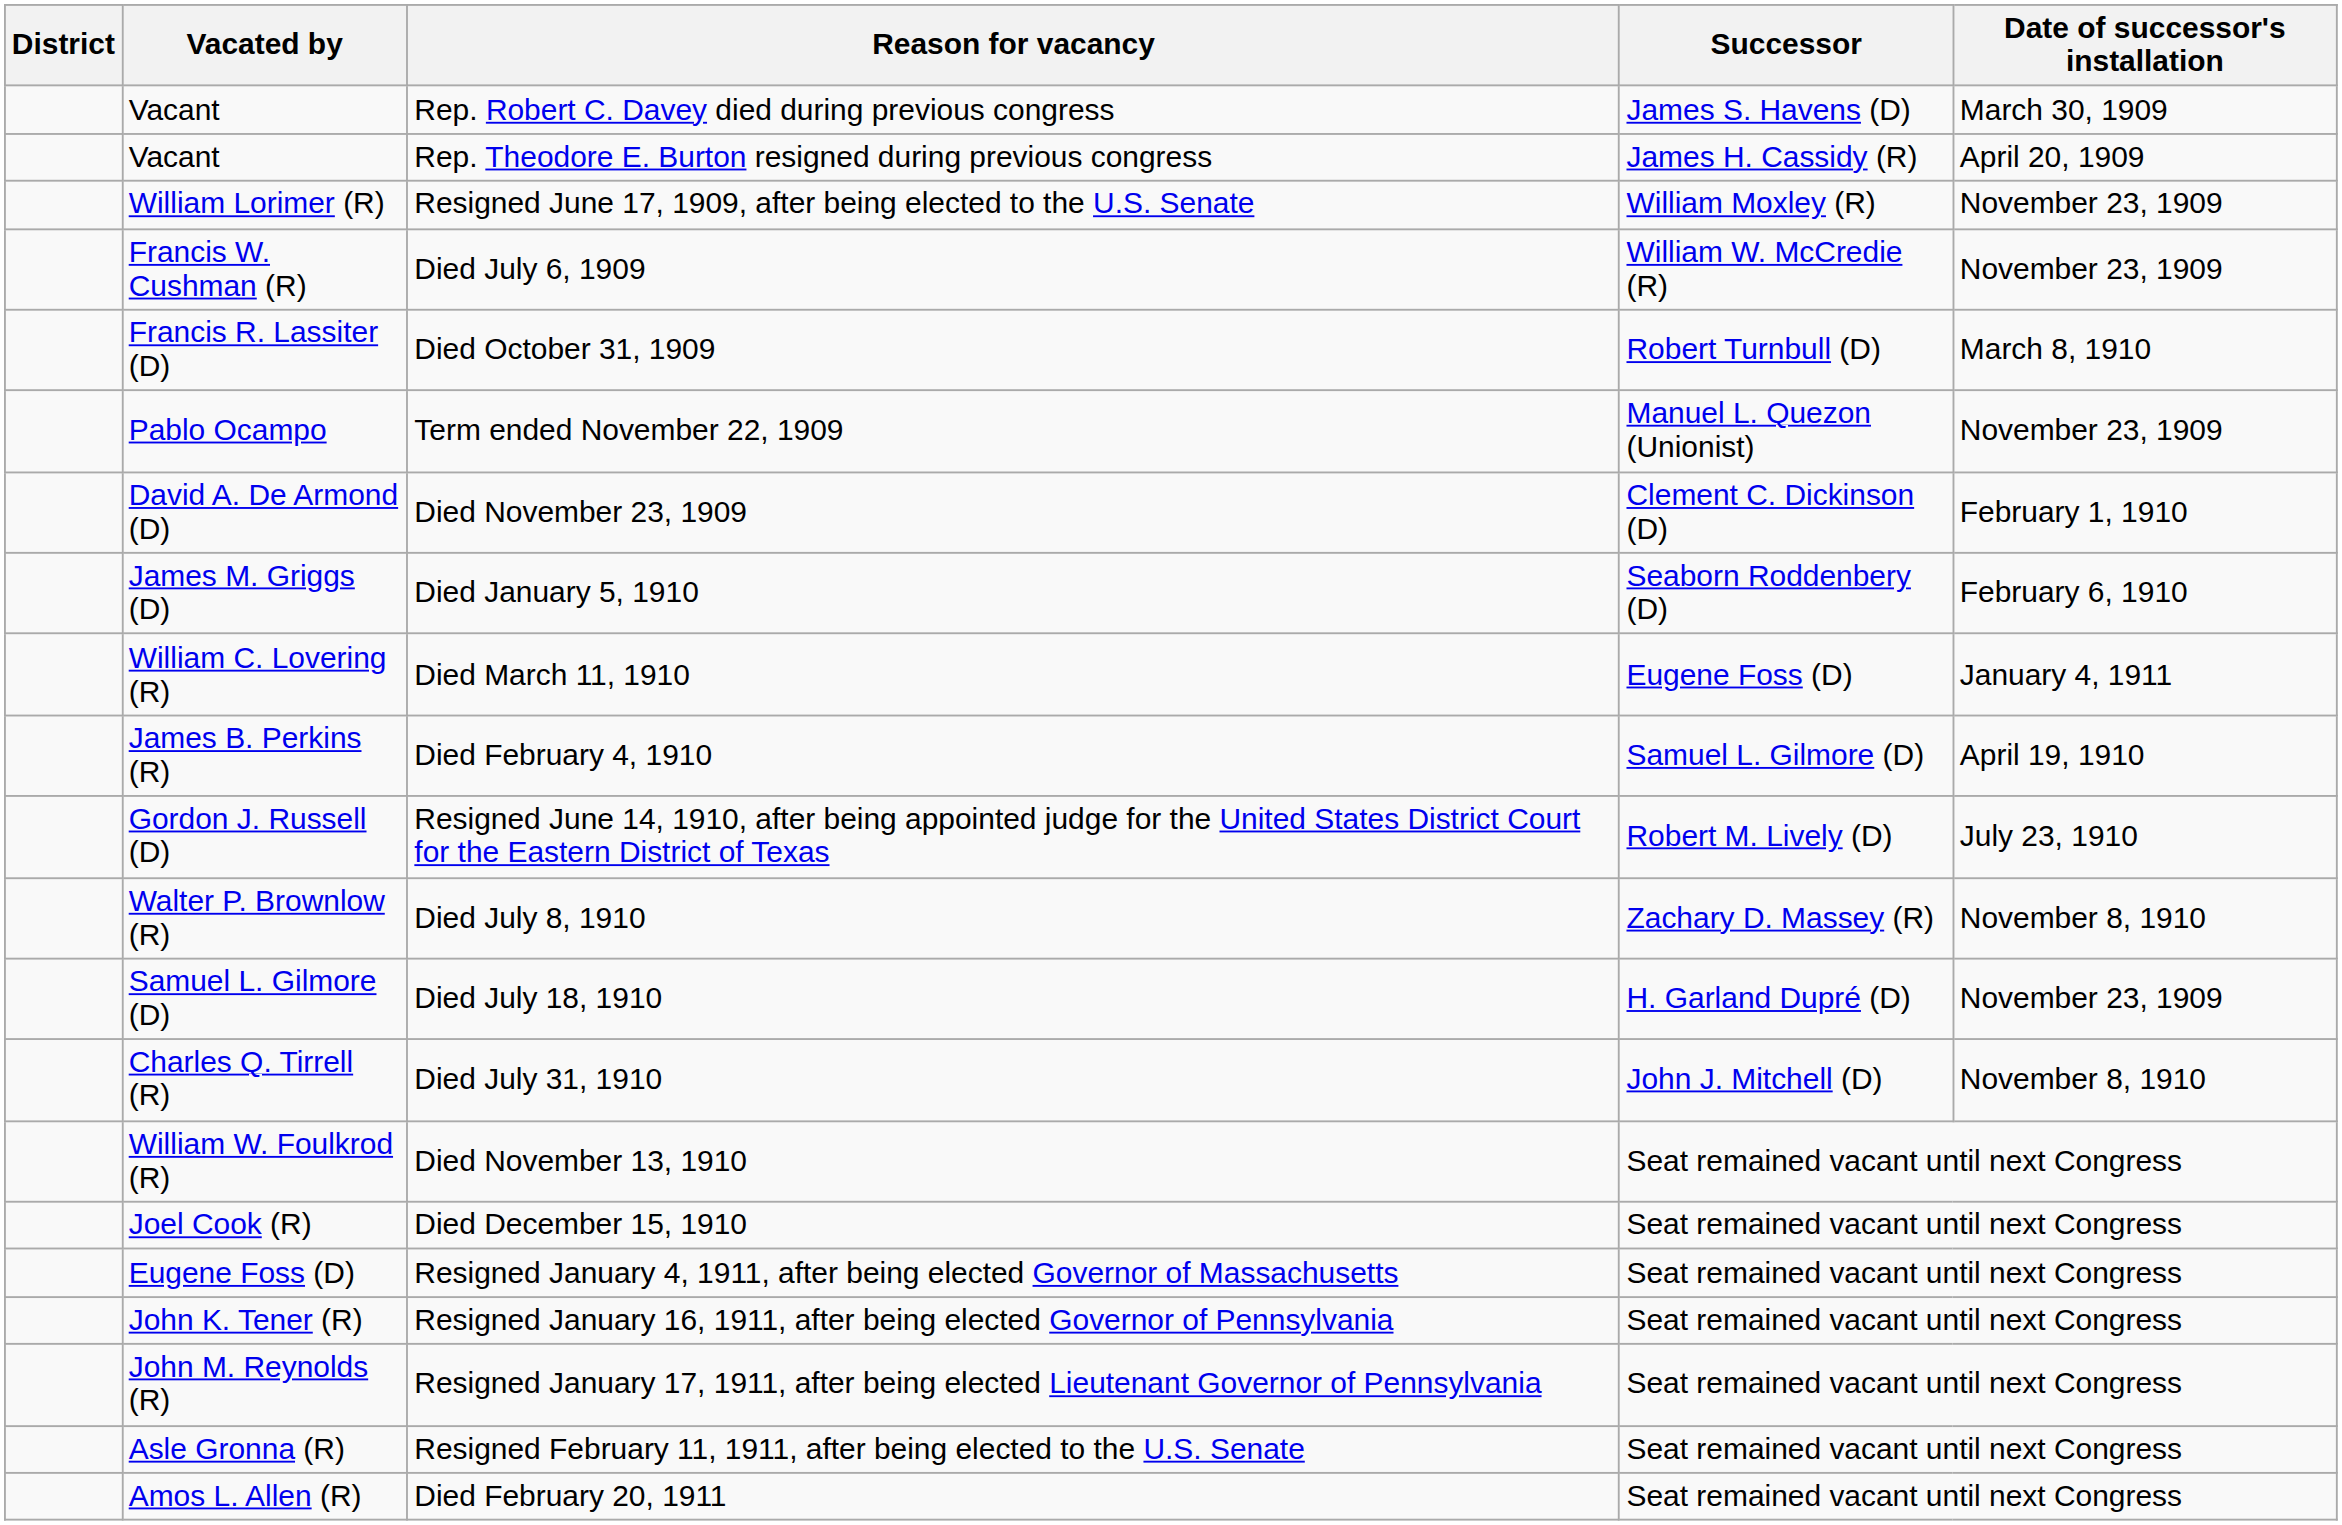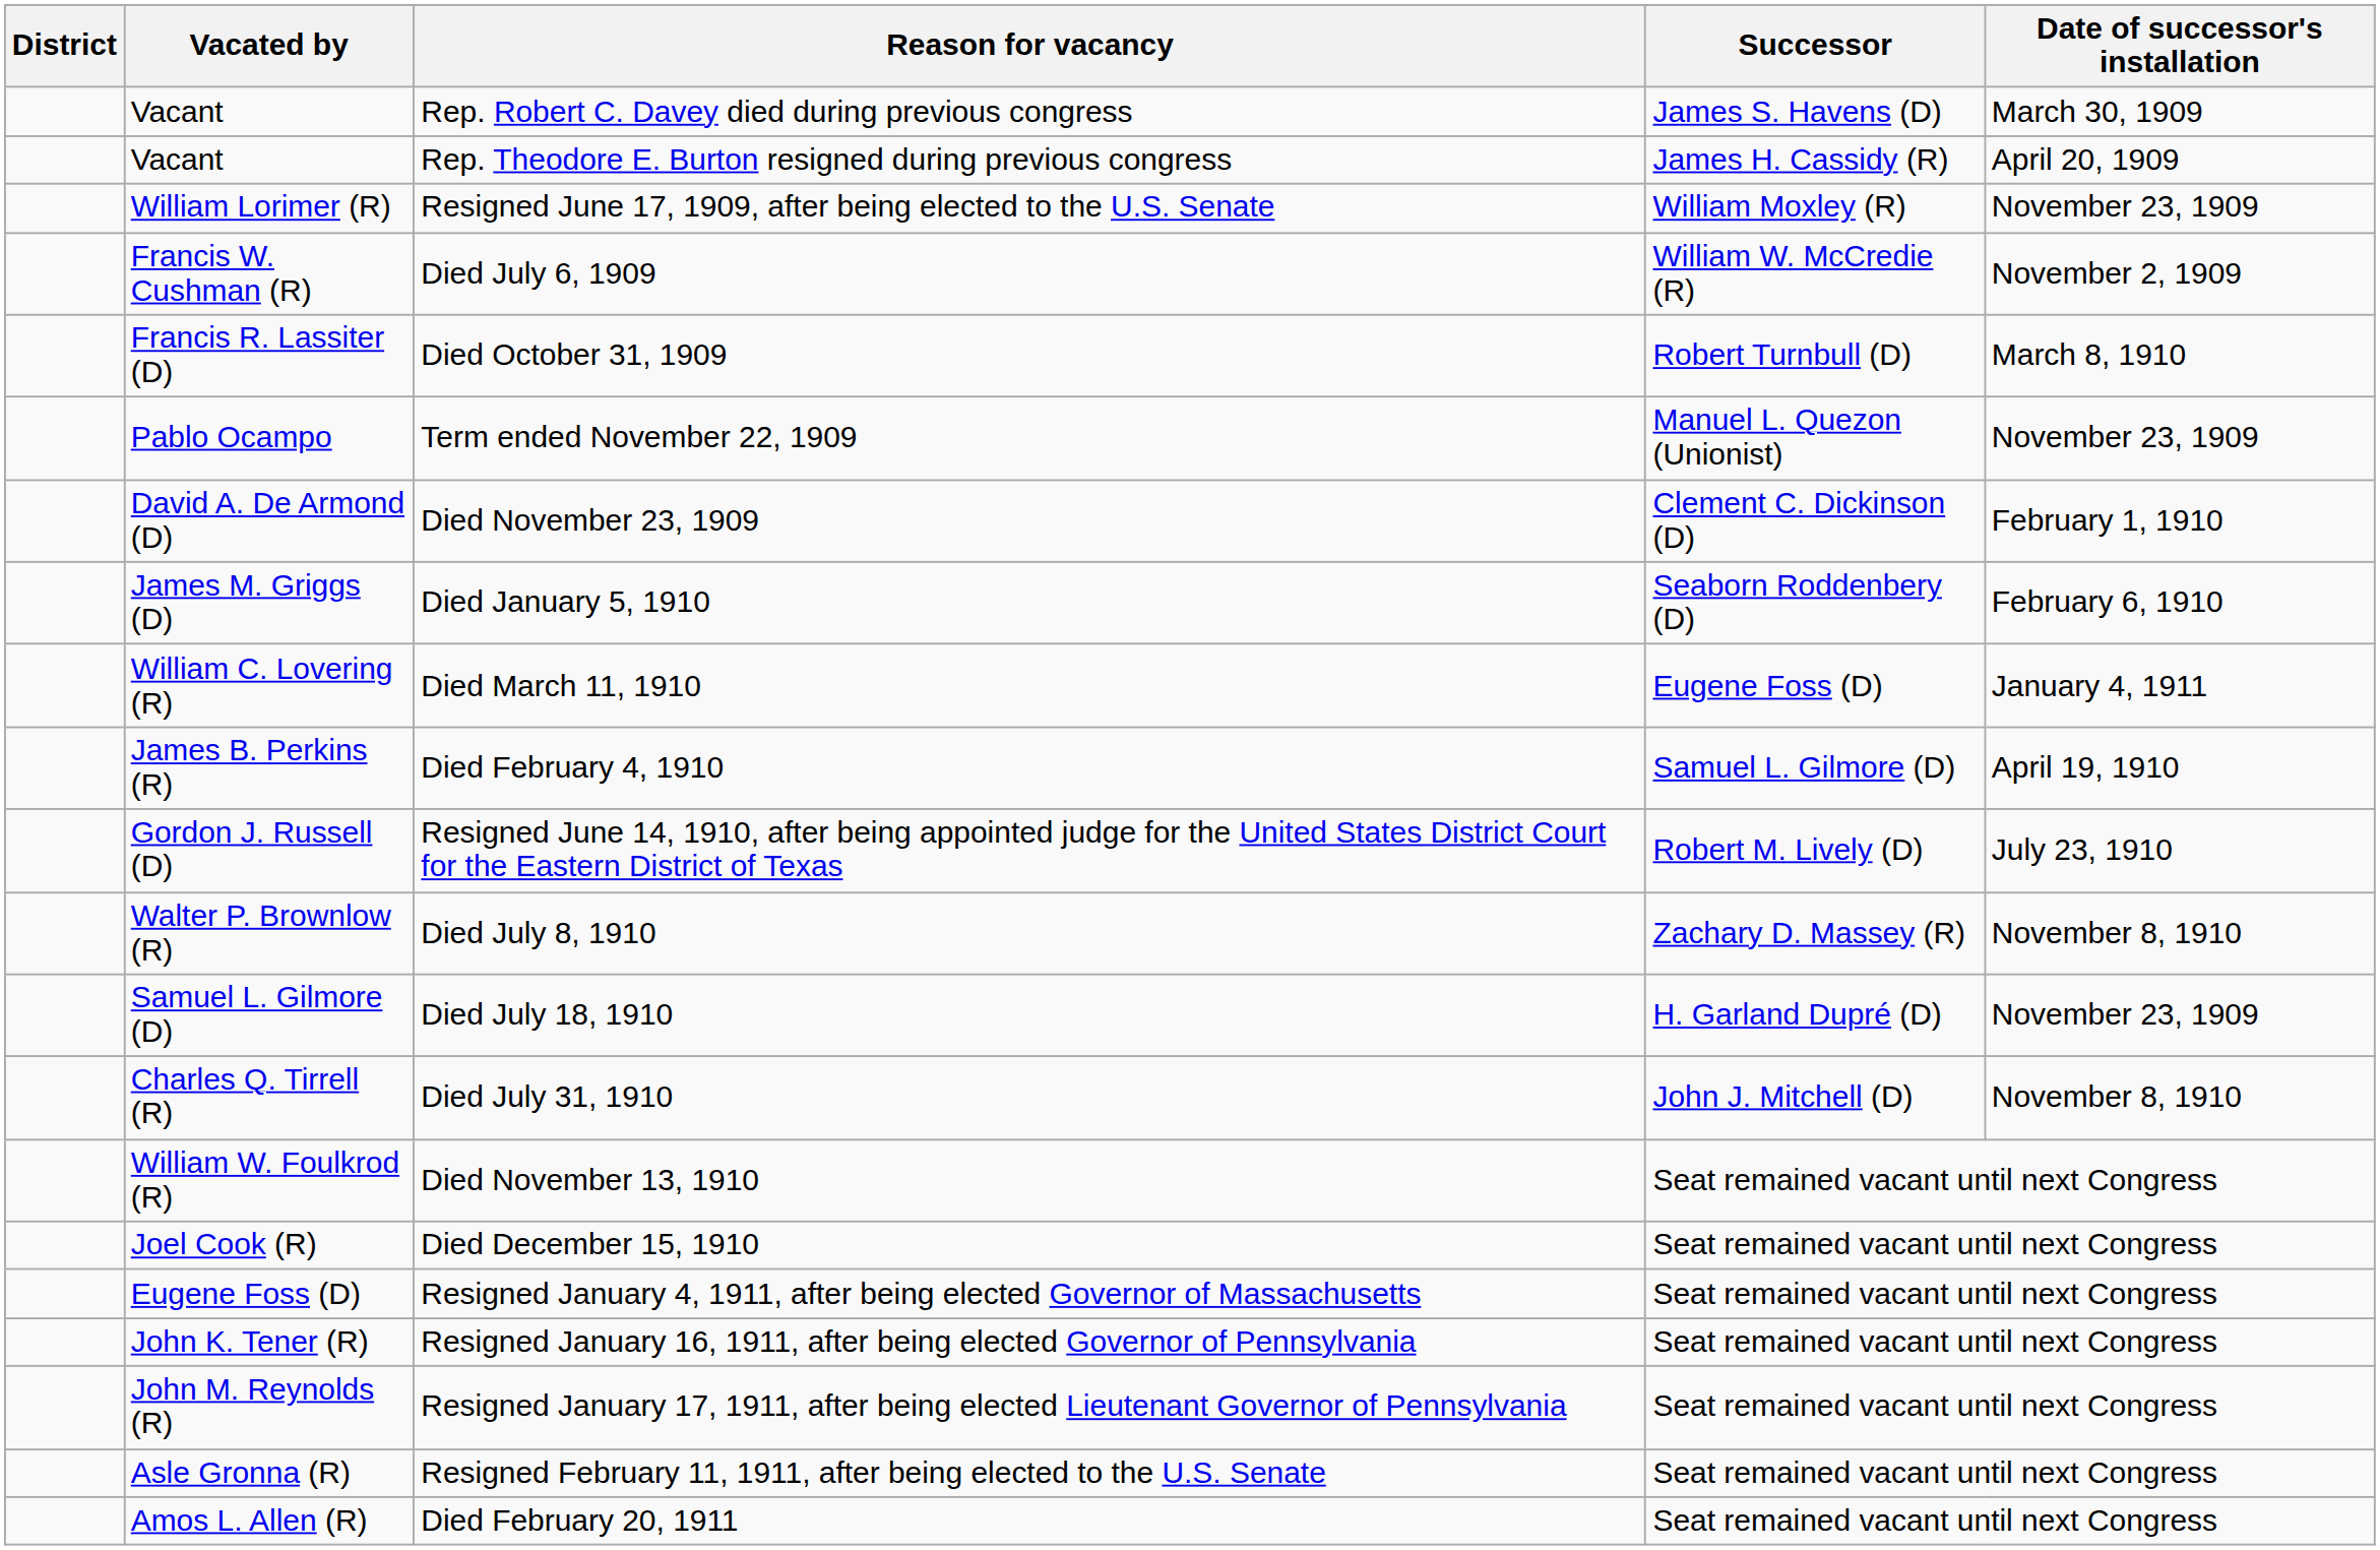 <table class="wikitable sortable">
 <tr>
 <th>District</th>
 <th>Vacated by</th>
 <th>Reason for vacancy</th>
 <th>Successor</th>
 <th>Date of successor's installation</th>
 </tr>
 <tr>
 <td></td>
 <td>Vacant</td>
 <td>Rep. <a href='#'>Robert C. Davey</a> died during previous congress</td>
 <td><a href='#'>James S. Havens</a> (D)</td>
 <td>March 30, 1909</td>
 </tr>
 <tr>
 <td></td>
 <td>Vacant</td>
 <td>Rep. <a href='#'>Theodore E. Burton</a> resigned during previous congress</td>
 <td><a href='#'>James H. Cassidy</a> (R)</td>
 <td>April 20, 1909</td>
 </tr>
 <tr>
 <td></td>
 <td><a href='#'>William Lorimer</a> (R)</td>
 <td>Resigned June 17, 1909, after being elected to the <a href='#'>U.S. Senate</a></td>
 <td><a href='#'>William Moxley</a> (R)</td>
 <td>November 23, 1909</td>
 </tr>
 <tr>
 <td></td>
 <td><a href='#'>Francis W. Cushman</a> (R)</td>
 <td>Died July 6, 1909</td>
 <td><a href='#'>William W. McCredie</a> (R)</td>
-<td>November 23, 1909</td>
+<td>November 2, 1909</td>
 </tr>
 <tr>
 <td></td>
 <td><a href='#'>Francis R. Lassiter</a> (D)</td>
 <td>Died October 31, 1909</td>
 <td><a href='#'>Robert Turnbull</a> (D)</td>
 <td>March 8, 1910</td>
 </tr>
 <tr>
 <td></td>
 <td><a href='#'>Pablo Ocampo</a></td>
 <td>Term ended November 22, 1909</td>
 <td><a href='#'>Manuel L. Quezon</a> (Unionist)</td>
 <td>November 23, 1909</td>
 </tr>
 <tr>
 <td></td>
 <td><a href='#'>David A. De Armond</a> (D)</td>
 <td>Died November 23, 1909</td>
 <td><a href='#'>Clement C. Dickinson</a> (D)</td>
 <td>February 1, 1910</td>
 </tr>
 <tr>
 <td></td>
 <td><a href='#'>James M. Griggs</a> (D)</td>
 <td>Died January 5, 1910</td>
 <td><a href='#'>Seaborn Roddenbery</a> (D)</td>
 <td>February 6, 1910</td>
 </tr>
 <tr>
 <td></td>
 <td><a href='#'>William C. Lovering</a> (R)</td>
 <td>Died March 11, 1910</td>
 <td><a href='#'>Eugene Foss</a> (D)</td>
 <td>January 4, 1911</td>
 </tr>
 <tr>
 <td></td>
 <td><a href='#'>James B. Perkins</a> (R)</td>
 <td>Died February 4, 1910</td>
 <td><a href='#'>Samuel L. Gilmore</a> (D)</td>
 <td>April 19, 1910</td>
 </tr>
 <tr>
 <td></td>
 <td><a href='#'>Gordon J. Russell</a> (D)</td>
 <td>Resigned June 14, 1910, after being appointed judge for the <a href='#'>United States District Court for the Eastern District of Texas</a></td>
 <td><a href='#'>Robert M. Lively</a> (D)</td>
 <td>July 23, 1910</td>
 </tr>
 <tr>
 <td></td>
 <td><a href='#'>Walter P. Brownlow</a> (R)</td>
 <td>Died July 8, 1910</td>
 <td><a href='#'>Zachary D. Massey</a> (R)</td>
 <td>November 8, 1910</td>
 </tr>
 <tr>
 <td></td>
 <td><a href='#'>Samuel L. Gilmore</a> (D)</td>
 <td>Died July 18, 1910</td>
 <td><a href='#'>H. Garland Dupré</a> (D)</td>
 <td>November 23, 1909</td>
 </tr>
 <tr>
 <td></td>
 <td><a href='#'>Charles Q. Tirrell</a> (R)</td>
 <td>Died July 31, 1910</td>
 <td><a href='#'>John J. Mitchell</a> (D)</td>
 <td>November 8, 1910</td>
 </tr>
 <tr>
 <td></td>
 <td><a href='#'>William W. Foulkrod</a> (R)</td>
 <td>Died November 13, 1910</td>
 <td colspan=2>Seat remained vacant until next Congress</td>
 </tr>
 <tr>
 <td></td>
 <td><a href='#'>Joel Cook</a> (R)</td>
 <td>Died December 15, 1910</td>
 <td colspan=2>Seat remained vacant until next Congress</td>
 </tr>
 <tr>
 <td></td>
 <td><a href='#'>Eugene Foss</a> (D)</td>
 <td>Resigned January 4, 1911, after being elected <a href='#'>Governor of Massachusetts</a></td>
 <td colspan=2>Seat remained vacant until next Congress</td>
 </tr>
 <tr>
 <td></td>
 <td><a href='#'>John K. Tener</a> (R)</td>
 <td>Resigned January 16, 1911, after being elected <a href='#'>Governor of Pennsylvania</a></td>
 <td colspan=2>Seat remained vacant until next Congress</td>
 </tr>
 <tr>
 <td></td>
 <td><a href='#'>John M. Reynolds</a> (R)</td>
 <td>Resigned January 17, 1911, after being elected <a href='#'>Lieutenant Governor of Pennsylvania</a></td>
 <td colspan=2>Seat remained vacant until next Congress</td>
 </tr>
 <tr>
 <td></td>
 <td><a href='#'>Asle Gronna</a> (R)</td>
 <td>Resigned February 11, 1911, after being elected to the <a href='#'>U.S. Senate</a></td>
 <td colspan=2>Seat remained vacant until next Congress</td>
 </tr>
 <tr>
 <td></td>
 <td><a href='#'>Amos L. Allen</a> (R)</td>
 <td>Died February 20, 1911</td>
 <td colspan=2>Seat remained vacant until next Congress</td>
 </tr>
 </table>
